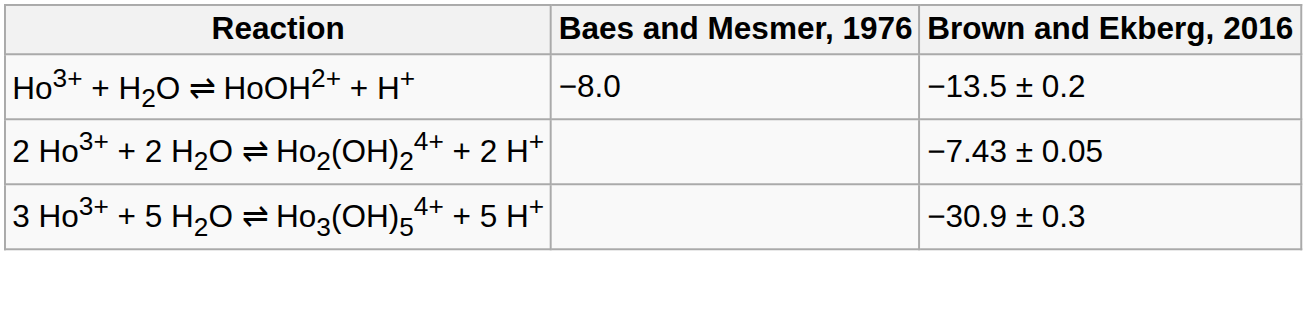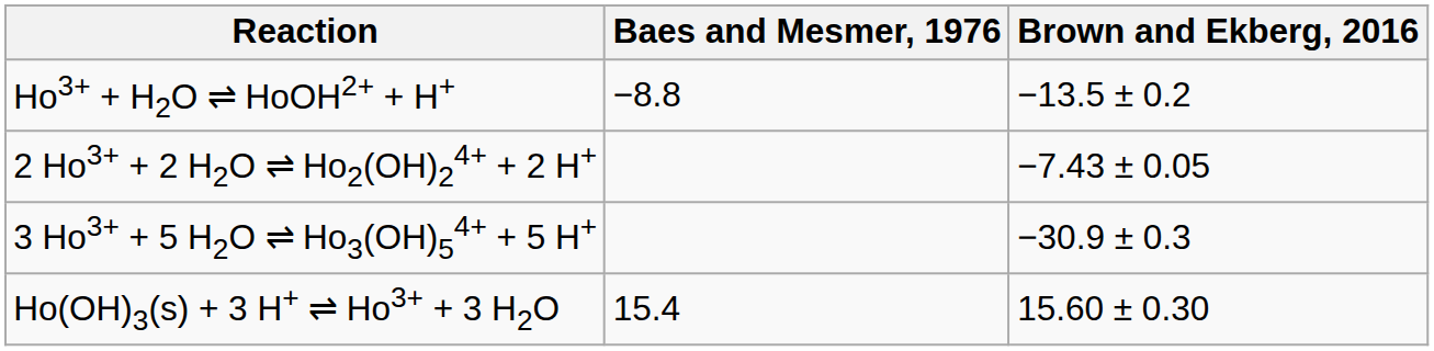 <table class="wikitable">
 <tr>
 <th>Reaction</th>
 <th>Baes and Mesmer, 1976</th>
 <th>Brown and Ekberg, 2016</th>
 </tr>
 <tr>
 <td>Ho<sup>3+</sup> + H<sub>2</sub>O ⇌ HoOH<sup>2+</sup> + H<sup>+</sup></td>
-<td>−8.0</td>
+<td>−8.8</td>
 <td>−13.5 ± 0.2</td>
 </tr>
 <tr>
 <td>2 Ho<sup>3+</sup> + 2 H<sub>2</sub>O ⇌ Ho<sub>2</sub>(OH)<sub>2</sub><sup>4+</sup> + 2 H<sup>+</sup></td>
 <td></td>
 <td>−7.43 ± 0.05</td>
 </tr>
 <tr>
 <td>3 Ho<sup>3+</sup> + 5 H<sub>2</sub>O ⇌ Ho<sub>3</sub>(OH)<sub>5</sub><sup>4+</sup> + 5 H<sup>+</sup></td>
 <td></td>
 <td>−30.9 ± 0.3</td>
 </tr>
+<tr>
+<td>Ho(OH)<sub>3</sub>(s) + 3 H<sup>+</sup> ⇌ Ho<sup>3+</sup> + 3 H<sub>2</sub>O</td>
+<td>15.4</td>
+<td>15.60 ± 0.30</td>
+</tr>
 </table>
